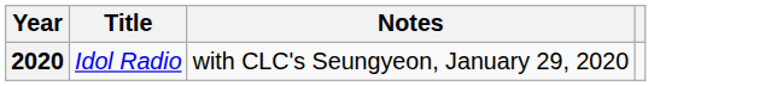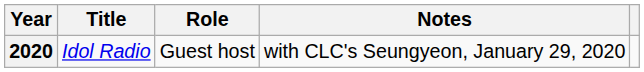 <table class="wikitable sortable plainrowheaders">
 <tr>
 <th scope="col">Year</th>
 <th scope="col">Title</th>
+<th scope="col">Role</th>
 <th scope="col">Notes</th>
 <th scope="col" class="unsortable"></th>
 </tr>
 <tr>
 <th scope="row">2020</th>
 <td><em><a href='#'>Idol Radio</a></em></td>
+<td>Guest host</td>
 <td>with CLC's Seungyeon, January 29, 2020</td>
 <td></td>
 </tr>
 </table>
